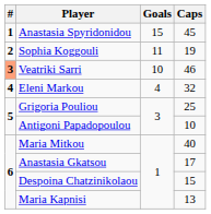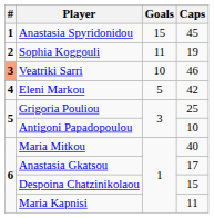 <table class="wikitable sortable">
 <tr>
 <th width =>#</th>
 <th width =>Player</th>
 <th width =>Goals</th>
 <th width =>Caps</th>
 </tr>
 <tr>
 <td style="text-align:center"><strong>1</strong></td>
 <td><a href='#'>Anastasia Spyridonidou</a></td>
 <td style="text-align:center">15</td>
 <td style="text-align:center">45</td>
 </tr>
 <tr>
 <td style="text-align:center"><strong>2</strong></td>
 <td><a href='#'>Sophia Koggouli</a></td>
 <td style="text-align:center">11</td>
 <td style="text-align:center">19</td>
 </tr>
 <tr>
 <td style="background: lightsalmon; text-align:center"><strong>3</strong></td>
 <td><a href='#'>Veatriki Sarri</a></td>
 <td style="text-align:center">10</td>
 <td style="text-align:center">46</td>
 </tr>
 <tr>
 <td style="text-align:center"><strong>4</strong></td>
 <td><a href='#'>Eleni Markou</a></td>
-<td style="text-align:center">4</td>
-<td style="text-align:center">32</td>
+<td style="text-align:center">5</td>
+<td style="text-align:center">42</td>
 </tr>
 <tr>
 <td rowspan=2 style="text-align:center"><strong>5</strong></td>
 <td><a href='#'>Grigoria Pouliou</a></td>
 <td rowspan=2 style="text-align:center">3</td>
 <td style="text-align:center">25</td>
 </tr>
 <tr>
 <td><a href='#'>Antigoni Papadopoulou</a></td>
 <td style="text-align:center">10</td>
 </tr>
 <tr>
 <td rowspan=4 style="text-align:center"><strong>6</strong></td>
 <td><a href='#'>Maria Mitkou</a></td>
 <td rowspan=4 style="text-align:center">1</td>
 <td style="text-align:center">40</td>
 </tr>
 <tr>
 <td><a href='#'>Anastasia Gkatsou</a></td>
 <td style="text-align:center">17</td>
 </tr>
 <tr>
 <td><a href='#'>Despoina Chatzinikolaou</a></td>
 <td style="text-align:center">15</td>
 </tr>
 <tr>
 <td><a href='#'>Maria Kapnisi</a></td>
-<td style="text-align:center">13</td>
+<td style="text-align:center">11</td>
 </tr>
 </table>
